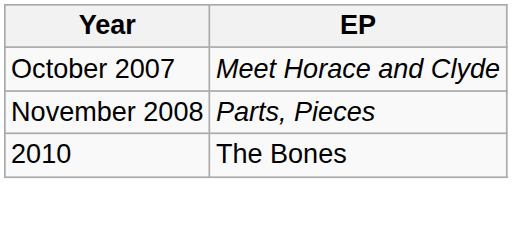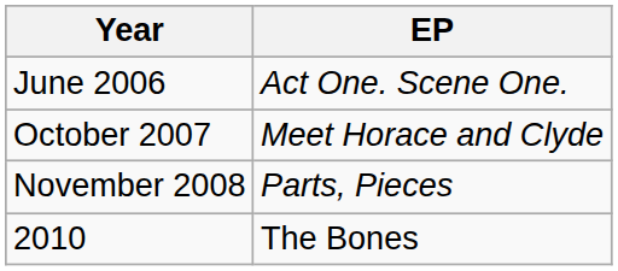 <table class="wikitable">
 <tr>
 <th rowspan="1">Year</th>
 <th rowspan="1">EP</th>
+</tr>
+<tr>
+<td>June 2006</td>
+<td><em>Act One. Scene One.</em></td>
 </tr>
 <tr>
 <td>October 2007</td>
 <td><em>Meet Horace and Clyde</em></td>
 </tr>
 <tr>
 <td>November 2008</td>
 <td><em>Parts, Pieces</em></td>
 </tr>
 <tr>
 <td>2010</td>
 <td>The Bones</td>
 </tr>
 </table>
